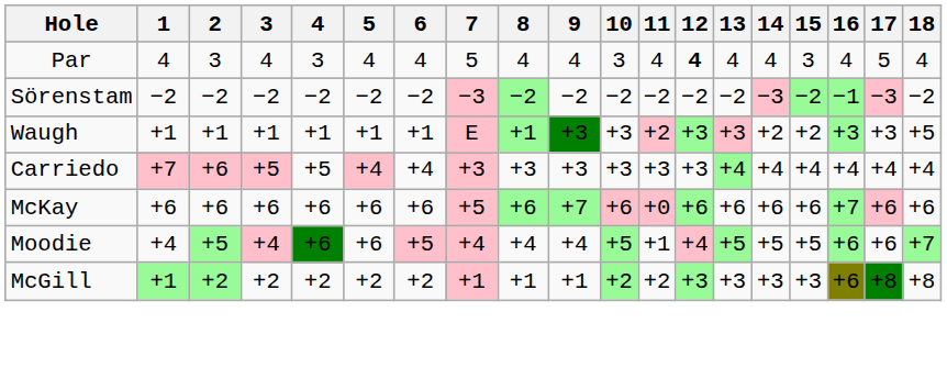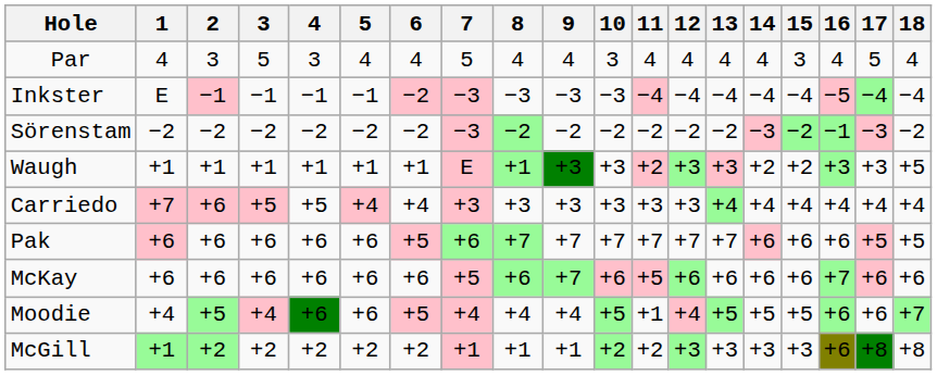 <table class="wikitable" style="text-align:center">
 <tr>
 <th>Hole</th>
 <th> 1 </th>
 <th> 2 </th>
 <th> 3 </th>
 <th> 4 </th>
 <th> 5 </th>
 <th> 6 </th>
 <th> 7 </th>
 <th> 8 </th>
 <th> 9 </th>
 <th>10</th>
 <th>11</th>
 <th>12</th>
 <th>13</th>
 <th>14</th>
 <th>15</th>
 <th>16</th>
 <th>17</th>
 <th>18</th>
 </tr>
 <tr>
 <td>Par</td>
 <td>4</td>
 <td>3</td>
-<td>4</td>
+<td>5</td>
 <td>3</td>
 <td>4</td>
 <td>4</td>
 <td>5</td>
 <td>4</td>
 <td>4</td>
 <td>3</td>
 <td>4</td>
-<td><strong>4</strong></td>
+<td>4</td>
 <td>4</td>
 <td>4</td>
 <td>3</td>
 <td>4</td>
 <td>5</td>
 <td>4</td>
+</tr>
+<tr>
+<td align=left> Inkster</td>
+<td>E</td>
+<td style="background: Pink;">−1</td>
+<td>−1</td>
+<td>−1</td>
+<td>−1</td>
+<td style="background: Pink;">−2</td>
+<td style="background: Pink;">−3</td>
+<td>−3</td>
+<td>−3</td>
+<td>−3</td>
+<td style="background: Pink;">−4</td>
+<td>−4</td>
+<td>−4</td>
+<td>−4</td>
+<td>−4</td>
+<td style="background: Pink;">−5</td>
+<td style="background: PaleGreen;">−4</td>
+<td>−4</td>
 </tr>
 <tr>
 <td align=left> Sörenstam</td>
 <td>−2</td>
 <td>−2</td>
 <td>−2</td>
 <td>−2</td>
 <td>−2</td>
 <td>−2</td>
 <td style="background: Pink;">−3</td>
 <td style="background: PaleGreen;">−2</td>
 <td>−2</td>
 <td>−2</td>
 <td>−2</td>
 <td>−2</td>
 <td>−2</td>
 <td style="background: Pink;">−3</td>
 <td style="background: PaleGreen;">−2</td>
 <td style="background: PaleGreen;">−1</td>
 <td style="background: Pink;">−3</td>
 <td>−2</td>
 </tr>
 <tr>
 <td align=left> Waugh</td>
 <td>+1</td>
 <td>+1</td>
 <td>+1</td>
 <td>+1</td>
 <td>+1</td>
 <td>+1</td>
 <td style="background: Pink;">E</td>
 <td style="background: PaleGreen;">+1</td>
 <td style="background: Green;">+3</td>
 <td>+3</td>
 <td style="background: Pink;">+2</td>
 <td style="background: PaleGreen;">+3</td>
 <td style="background: Pink;">+3</td>
 <td>+2</td>
 <td>+2</td>
 <td style="background: PaleGreen;">+3</td>
 <td>+3</td>
 <td>+5</td>
 </tr>
 <tr>
 <td align=left> Carriedo</td>
 <td style="background: Pink;">+7</td>
 <td style="background: Pink;">+6</td>
 <td style="background: Pink;">+5</td>
 <td>+5</td>
 <td style="background: Pink;">+4</td>
 <td>+4</td>
 <td style="background: Pink;">+3</td>
 <td>+3</td>
 <td>+3</td>
 <td>+3</td>
 <td>+3</td>
 <td>+3</td>
 <td style="background: PaleGreen;">+4</td>
 <td>+4</td>
 <td>+4</td>
 <td>+4</td>
 <td>+4</td>
 <td>+4</td>
 </tr>
 <tr>
+<td align=left> Pak</td>
+<td style="background: Pink;">+6</td>
+<td>+6</td>
+<td>+6</td>
+<td>+6</td>
+<td>+6</td>
+<td style="background: Pink;">+5</td>
+<td style="background: PaleGreen;">+6</td>
+<td style="background: PaleGreen;">+7</td>
+<td>+7</td>
+<td>+7</td>
+<td>+7</td>
+<td>+7</td>
+<td>+7</td>
+<td style="background: Pink;">+6</td>
+<td>+6</td>
+<td>+6</td>
+<td style="background: Pink;">+5</td>
+<td>+5</td>
+</tr>
+<tr>
 <td align=left> McKay</td>
 <td>+6</td>
 <td>+6</td>
 <td>+6</td>
 <td>+6</td>
 <td>+6</td>
 <td>+6</td>
 <td style="background: Pink;">+5</td>
 <td style="background: PaleGreen;">+6</td>
 <td style="background: PaleGreen;">+7</td>
 <td style="background: Pink;">+6</td>
-<td style="background: Pink;">+0</td>
+<td style="background: Pink;">+5</td>
 <td style="background: PaleGreen;">+6</td>
 <td>+6</td>
 <td>+6</td>
 <td>+6</td>
 <td style="background: PaleGreen;">+7</td>
 <td style="background: Pink;">+6</td>
 <td>+6</td>
 </tr>
 <tr>
 <td align=left> Moodie</td>
 <td>+4</td>
 <td style="background: PaleGreen;">+5</td>
 <td style="background: Pink;">+4</td>
 <td style="background: Green;">+6</td>
 <td>+6</td>
 <td style="background: Pink;">+5</td>
 <td style="background: Pink;">+4</td>
 <td>+4</td>
 <td>+4</td>
 <td style="background: PaleGreen;">+5</td>
 <td>+1</td>
 <td style="background: Pink;">+4</td>
 <td style="background: PaleGreen;">+5</td>
 <td>+5</td>
 <td>+5</td>
 <td style="background: PaleGreen;">+6</td>
 <td>+6</td>
 <td style="background: PaleGreen;">+7</td>
 </tr>
 <tr>
 <td align=left> McGill</td>
 <td style="background: PaleGreen;">+1</td>
 <td style="background: PaleGreen;">+2</td>
 <td>+2</td>
 <td>+2</td>
 <td>+2</td>
 <td>+2</td>
 <td style="background: Pink;">+1</td>
 <td>+1</td>
 <td>+1</td>
 <td style="background: PaleGreen;">+2</td>
 <td>+2</td>
 <td style="background: PaleGreen;">+3</td>
 <td>+3</td>
 <td>+3</td>
 <td>+3</td>
 <td style="background: Olive;">+6</td>
 <td style="background: Green;">+8</td>
 <td>+8</td>
 </tr>
 </table>
